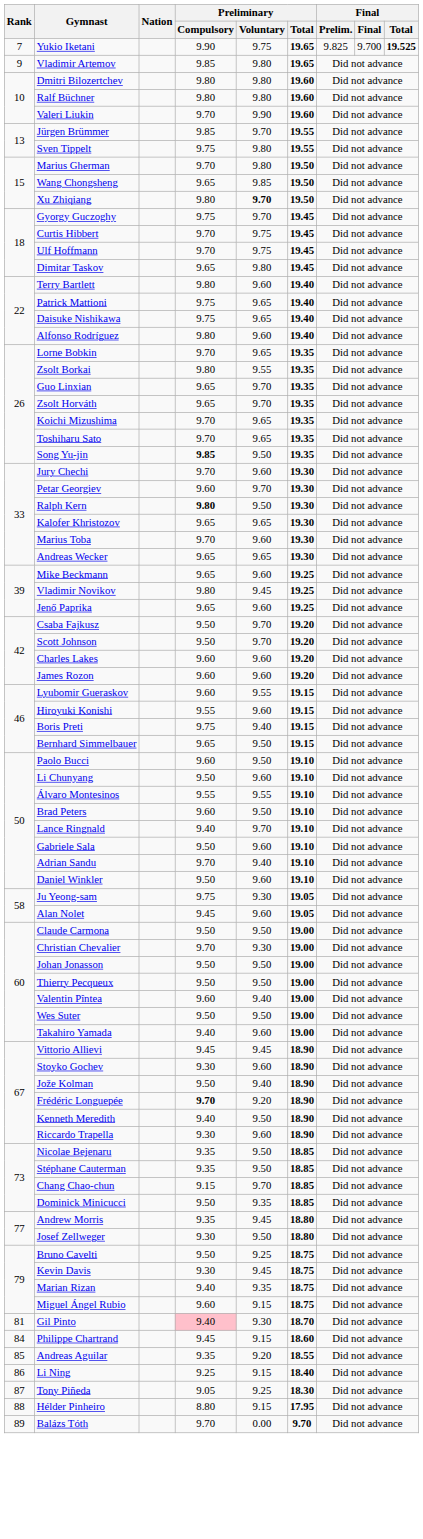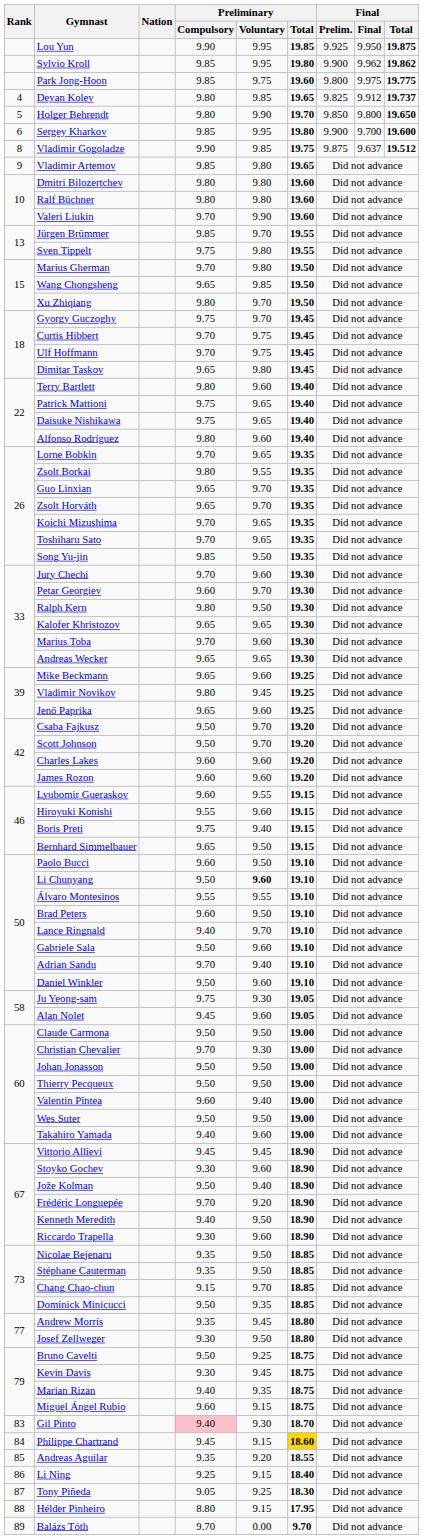 <table class="wikitable sortable" style="text-align:center">
 <tr>
 <th rowspan=2>Rank</th>
 <th rowspan=2>Gymnast</th>
 <th rowspan=2>Nation</th>
 <th colspan=3>Preliminary</th>
 <th colspan=3>Final</th>
 </tr>
 <tr>
 <th>Compulsory</th>
 <th>Voluntary</th>
 <th>Total</th>
 <th> Prelim.</th>
 <th>Final</th>
 <th>Total</th>
 </tr>
 <tr>
-<td>7</td>
-<td align=left data-sort-value=Iketani><a href='#'>Yukio Iketani</a></td>
+<td></td>
+<td align=left data-sort-value=Lou><a href='#'>Lou Yun</a></td>
 <td align=left></td>
 <td>9.90</td>
+<td>9.95</td>
+<td><strong>19.85</strong></td>
+<td>9.925</td>
+<td>9.950</td>
+<td><strong>19.875</strong></td>
+</tr>
+<tr>
+<td></td>
+<td align=left data-sort-value=Kroll><a href='#'>Sylvio Kroll</a></td>
+<td align=left></td>
+<td>9.85</td>
+<td>9.95</td>
+<td><strong>19.80</strong></td>
+<td>9.900</td>
+<td>9.962</td>
+<td><strong>19.862</strong></td>
+</tr>
+<tr>
+<td></td>
+<td align=left data-sort-value=Park><a href='#'>Park Jong-Hoon</a></td>
+<td align=left></td>
+<td>9.85</td>
 <td>9.75</td>
+<td><strong>19.60</strong></td>
+<td>9.800</td>
+<td>9.975</td>
+<td><strong>19.775</strong></td>
+</tr>
+<tr>
+<td>4</td>
+<td align=left data-sort-value=Kolev><a href='#'>Deyan Kolev</a></td>
+<td align=left></td>
+<td>9.80</td>
+<td>9.85</td>
 <td><strong>19.65</strong></td>
 <td>9.825</td>
+<td>9.912</td>
+<td><strong>19.737</strong></td>
+</tr>
+<tr>
+<td>5</td>
+<td align=left data-sort-value=Behrendt><a href='#'>Holger Behrendt</a></td>
+<td align=left></td>
+<td>9.80</td>
+<td>9.90</td>
+<td><strong>19.70</strong></td>
+<td>9.850</td>
+<td>9.800</td>
+<td><strong>19.650</strong></td>
+</tr>
+<tr>
+<td>6</td>
+<td align=left data-sort-value=Kharkov><a href='#'>Sergey Kharkov</a></td>
+<td align=left></td>
+<td>9.85</td>
+<td>9.95</td>
+<td><strong>19.80</strong></td>
+<td>9.900</td>
 <td>9.700</td>
-<td><strong>19.525</strong></td>
+<td><strong>19.600</strong></td>
+</tr>
+<tr>
+<td>8</td>
+<td align=left data-sort-value=Gogoladze><a href='#'>Vladimir Gogoladze</a></td>
+<td align=left></td>
+<td>9.90</td>
+<td>9.85</td>
+<td><strong>19.75</strong></td>
+<td>9.875</td>
+<td>9.637</td>
+<td><strong>19.512</strong></td>
 </tr>
 <tr>
 <td>9</td>
 <td align=left data-sort-value=Artemov><a href='#'>Vladimir Artemov</a></td>
 <td align=left></td>
 <td>9.85</td>
 <td>9.80</td>
 <td><strong>19.65</strong></td>
 <td colspan=3 data-sort-value=0.00>Did not advance</td>
 </tr>
 <tr>
 <td rowspan=3>10</td>
 <td align=left data-sort-value=Bilozertchev><a href='#'>Dmitri Bilozertchev</a></td>
 <td align=left></td>
 <td>9.80</td>
 <td>9.80</td>
 <td><strong>19.60</strong></td>
 <td colspan=3 data-sort-value=0.00>Did not advance</td>
 </tr>
 <tr>
 <td align=left data-sort-value=Büchner><a href='#'>Ralf Büchner</a></td>
 <td align=left></td>
 <td>9.80</td>
 <td>9.80</td>
 <td><strong>19.60</strong></td>
 <td colspan=3 data-sort-value=0.00>Did not advance</td>
 </tr>
 <tr>
 <td align=left data-sort-value=Liukin><a href='#'>Valeri Liukin</a></td>
 <td align=left></td>
 <td>9.70</td>
 <td>9.90</td>
 <td><strong>19.60</strong></td>
 <td colspan=3 data-sort-value=0.00>Did not advance</td>
 </tr>
 <tr>
 <td rowspan=2>13</td>
 <td align=left data-sort-value=Brümmer><a href='#'>Jürgen Brümmer</a></td>
 <td align=left></td>
 <td>9.85</td>
 <td>9.70</td>
 <td><strong>19.55</strong></td>
 <td colspan=3 data-sort-value=0.00>Did not advance</td>
 </tr>
 <tr>
 <td align=left data-sort-value=Tippelt><a href='#'>Sven Tippelt</a></td>
 <td align=left></td>
 <td>9.75</td>
 <td>9.80</td>
 <td><strong>19.55</strong></td>
 <td colspan=3 data-sort-value=0.00>Did not advance</td>
 </tr>
 <tr>
 <td rowspan=3>15</td>
 <td align=left data-sort-value=Gherman><a href='#'>Marius Gherman</a></td>
 <td align=left></td>
 <td>9.70</td>
 <td>9.80</td>
 <td><strong>19.50</strong></td>
 <td colspan=3 data-sort-value=0.00>Did not advance</td>
 </tr>
 <tr>
 <td align=left data-sort-value=Wang><a href='#'>Wang Chongsheng</a></td>
 <td align=left></td>
 <td>9.65</td>
 <td>9.85</td>
 <td><strong>19.50</strong></td>
 <td colspan=3 data-sort-value=0.00>Did not advance</td>
 </tr>
 <tr>
 <td align=left data-sort-value=Xu><a href='#'>Xu Zhiqiang</a></td>
 <td align=left></td>
 <td>9.80</td>
-<td><strong>9.70</strong></td>
+<td>9.70</td>
 <td><strong>19.50</strong></td>
 <td colspan=3 data-sort-value=0.00>Did not advance</td>
 </tr>
 <tr>
 <td rowspan=4>18</td>
 <td align=left data-sort-value=Guczoghy><a href='#'>Gyorgy Guczoghy</a></td>
 <td align=left></td>
 <td>9.75</td>
 <td>9.70</td>
 <td><strong>19.45</strong></td>
 <td colspan=3 data-sort-value=0.00>Did not advance</td>
 </tr>
 <tr>
 <td align=left data-sort-value=Hibbert><a href='#'>Curtis Hibbert</a></td>
 <td align=left></td>
 <td>9.70</td>
 <td>9.75</td>
 <td><strong>19.45</strong></td>
 <td colspan=3 data-sort-value=0.00>Did not advance</td>
 </tr>
 <tr>
 <td align=left data-sort-value=Hoffmann><a href='#'>Ulf Hoffmann</a></td>
 <td align=left></td>
 <td>9.70</td>
 <td>9.75</td>
 <td><strong>19.45</strong></td>
 <td colspan=3 data-sort-value=0.00>Did not advance</td>
 </tr>
 <tr>
 <td align=left data-sort-value=Taskov><a href='#'>Dimitar Taskov</a></td>
 <td align=left></td>
 <td>9.65</td>
 <td>9.80</td>
 <td><strong>19.45</strong></td>
 <td colspan=3 data-sort-value=0.00>Did not advance</td>
 </tr>
 <tr>
 <td rowspan=4>22</td>
 <td align=left data-sort-value=Bartlett><a href='#'>Terry Bartlett</a></td>
 <td align=left></td>
 <td>9.80</td>
 <td>9.60</td>
 <td><strong>19.40</strong></td>
 <td colspan=3 data-sort-value=0.00>Did not advance</td>
 </tr>
 <tr>
 <td align=left data-sort-value=Mattioni><a href='#'>Patrick Mattioni</a></td>
 <td align=left></td>
 <td>9.75</td>
 <td>9.65</td>
 <td><strong>19.40</strong></td>
 <td colspan=3 data-sort-value=0.00>Did not advance</td>
 </tr>
 <tr>
 <td align=left data-sort-value=Nishikawa><a href='#'>Daisuke Nishikawa</a></td>
 <td align=left></td>
 <td>9.75</td>
 <td>9.65</td>
 <td><strong>19.40</strong></td>
 <td colspan=3 data-sort-value=0.00>Did not advance</td>
 </tr>
 <tr>
 <td align=left data-sort-value=Rodríguez><a href='#'>Alfonso Rodríguez</a></td>
 <td align=left></td>
 <td>9.80</td>
 <td>9.60</td>
 <td><strong>19.40</strong></td>
 <td colspan=3 data-sort-value=0.00>Did not advance</td>
 </tr>
 <tr>
 <td rowspan=7>26</td>
 <td align=left data-sort-value=Bobkin><a href='#'>Lorne Bobkin</a></td>
 <td align=left></td>
 <td>9.70</td>
 <td>9.65</td>
 <td><strong>19.35</strong></td>
 <td colspan=3 data-sort-value=0.00>Did not advance</td>
 </tr>
 <tr>
 <td align=left data-sort-value=Borkai><a href='#'>Zsolt Borkai</a></td>
 <td align=left></td>
 <td>9.80</td>
 <td>9.55</td>
 <td><strong>19.35</strong></td>
 <td colspan=3 data-sort-value=0.00>Did not advance</td>
 </tr>
 <tr>
 <td align=left data-sort-value=Guo><a href='#'>Guo Linxian</a></td>
 <td align=left></td>
 <td>9.65</td>
 <td>9.70</td>
 <td><strong>19.35</strong></td>
 <td colspan=3 data-sort-value=0.00>Did not advance</td>
 </tr>
 <tr>
 <td align=left data-sort-value=Horváth><a href='#'>Zsolt Horváth</a></td>
 <td align=left></td>
 <td>9.65</td>
 <td>9.70</td>
 <td><strong>19.35</strong></td>
 <td colspan=3 data-sort-value=0.00>Did not advance</td>
 </tr>
 <tr>
 <td align=left data-sort-value=Mizushima><a href='#'>Koichi Mizushima</a></td>
 <td align=left></td>
 <td>9.70</td>
 <td>9.65</td>
 <td><strong>19.35</strong></td>
 <td colspan=3 data-sort-value=0.00>Did not advance</td>
 </tr>
 <tr>
 <td align=left data-sort-value=Sato><a href='#'>Toshiharu Sato</a></td>
 <td align=left></td>
 <td>9.70</td>
 <td>9.65</td>
 <td><strong>19.35</strong></td>
 <td colspan=3 data-sort-value=0.00>Did not advance</td>
 </tr>
 <tr>
 <td align=left data-sort-value=Song><a href='#'>Song Yu-jin</a></td>
 <td align=left></td>
-<td><strong>9.85</strong></td>
+<td>9.85</td>
 <td>9.50</td>
 <td><strong>19.35</strong></td>
 <td colspan=3 data-sort-value=0.00>Did not advance</td>
 </tr>
 <tr>
 <td rowspan=6>33</td>
 <td align=left data-sort-value=Chechi><a href='#'>Jury Chechi</a></td>
 <td align=left></td>
 <td>9.70</td>
 <td>9.60</td>
 <td><strong>19.30</strong></td>
 <td colspan=3 data-sort-value=0.00>Did not advance</td>
 </tr>
 <tr>
 <td align=left data-sort-value=Georgiev><a href='#'>Petar Georgiev</a></td>
 <td align=left></td>
 <td>9.60</td>
 <td>9.70</td>
 <td><strong>19.30</strong></td>
 <td colspan=3 data-sort-value=0.00>Did not advance</td>
 </tr>
 <tr>
 <td align=left data-sort-value=Kern><a href='#'>Ralph Kern</a></td>
 <td align=left></td>
-<td><strong>9.80</strong></td>
+<td>9.80</td>
 <td>9.50</td>
 <td><strong>19.30</strong></td>
 <td colspan=3 data-sort-value=0.00>Did not advance</td>
 </tr>
 <tr>
 <td align=left data-sort-value=Khristozov><a href='#'>Kalofer Khristozov</a></td>
 <td align=left></td>
 <td>9.65</td>
 <td>9.65</td>
 <td><strong>19.30</strong></td>
 <td colspan=3 data-sort-value=0.00>Did not advance</td>
 </tr>
 <tr>
 <td align=left data-sort-value=Toba><a href='#'>Marius Toba</a></td>
 <td align=left></td>
 <td>9.70</td>
 <td>9.60</td>
 <td><strong>19.30</strong></td>
 <td colspan=3 data-sort-value=0.00>Did not advance</td>
 </tr>
 <tr>
 <td align=left data-sort-value=Wecker><a href='#'>Andreas Wecker</a></td>
 <td align=left></td>
 <td>9.65</td>
 <td>9.65</td>
 <td><strong>19.30</strong></td>
 <td colspan=3 data-sort-value=0.00>Did not advance</td>
 </tr>
 <tr>
 <td rowspan=3>39</td>
 <td align=left data-sort-value=Beckmann><a href='#'>Mike Beckmann</a></td>
 <td align=left></td>
 <td>9.65</td>
 <td>9.60</td>
 <td><strong>19.25</strong></td>
 <td colspan=3 data-sort-value=0.00>Did not advance</td>
 </tr>
 <tr>
 <td align=left data-sort-value=Novikov><a href='#'>Vladimir Novikov</a></td>
 <td align=left></td>
 <td>9.80</td>
 <td>9.45</td>
 <td><strong>19.25</strong></td>
 <td colspan=3 data-sort-value=0.00>Did not advance</td>
 </tr>
 <tr>
 <td align=left data-sort-value=Paprika><a href='#'>Jenő Paprika</a></td>
 <td align=left></td>
 <td>9.65</td>
 <td>9.60</td>
 <td><strong>19.25</strong></td>
 <td colspan=3 data-sort-value=0.00>Did not advance</td>
 </tr>
 <tr>
 <td rowspan=4>42</td>
 <td align=left data-sort-value=Fajkusz><a href='#'>Csaba Fajkusz</a></td>
 <td align=left></td>
 <td>9.50</td>
 <td>9.70</td>
 <td><strong>19.20</strong></td>
 <td colspan=3 data-sort-value=0.00>Did not advance</td>
 </tr>
 <tr>
 <td align=left data-sort-value=Johnson><a href='#'>Scott Johnson</a></td>
 <td align=left></td>
 <td>9.50</td>
 <td>9.70</td>
 <td><strong>19.20</strong></td>
 <td colspan=3 data-sort-value=0.00>Did not advance</td>
 </tr>
 <tr>
 <td align=left data-sort-value=Lakes><a href='#'>Charles Lakes</a></td>
 <td align=left></td>
 <td>9.60</td>
 <td>9.60</td>
 <td><strong>19.20</strong></td>
 <td colspan=3 data-sort-value=0.00>Did not advance</td>
 </tr>
 <tr>
 <td align=left data-sort-value=Rozon><a href='#'>James Rozon</a></td>
 <td align=left></td>
 <td>9.60</td>
 <td>9.60</td>
 <td><strong>19.20</strong></td>
 <td colspan=3 data-sort-value=0.00>Did not advance</td>
 </tr>
 <tr>
 <td rowspan=4>46</td>
 <td align=left data-sort-value=Gueraskov><a href='#'>Lyubomir Gueraskov</a></td>
 <td align=left></td>
 <td>9.60</td>
 <td>9.55</td>
 <td><strong>19.15</strong></td>
 <td colspan=3 data-sort-value=0.00>Did not advance</td>
 </tr>
 <tr>
 <td align=left data-sort-value=Konishi><a href='#'>Hiroyuki Konishi</a></td>
 <td align=left></td>
 <td>9.55</td>
 <td>9.60</td>
 <td><strong>19.15</strong></td>
 <td colspan=3 data-sort-value=0.00>Did not advance</td>
 </tr>
 <tr>
 <td align=left data-sort-value=Preti><a href='#'>Boris Preti</a></td>
 <td align=left></td>
 <td>9.75</td>
 <td>9.40</td>
 <td><strong>19.15</strong></td>
 <td colspan=3 data-sort-value=0.00>Did not advance</td>
 </tr>
 <tr>
 <td align=left data-sort-value=Simmelbauer><a href='#'>Bernhard Simmelbauer</a></td>
 <td align=left></td>
 <td>9.65</td>
 <td>9.50</td>
 <td><strong>19.15</strong></td>
 <td colspan=3 data-sort-value=0.00>Did not advance</td>
 </tr>
 <tr>
 <td rowspan=8>50</td>
 <td align=left data-sort-value=Bucci><a href='#'>Paolo Bucci</a></td>
 <td align=left></td>
 <td>9.60</td>
 <td>9.50</td>
 <td><strong>19.10</strong></td>
 <td colspan=3 data-sort-value=0.00>Did not advance</td>
 </tr>
 <tr>
 <td align=left data-sort-value=Li><a href='#'>Li Chunyang</a></td>
 <td align=left></td>
 <td>9.50</td>
-<td>9.60</td>
+<td><strong>9.60</strong></td>
 <td><strong>19.10</strong></td>
 <td colspan=3 data-sort-value=0.00>Did not advance</td>
 </tr>
 <tr>
 <td align=left data-sort-value=Montesinos><a href='#'>Álvaro Montesinos</a></td>
 <td align=left></td>
 <td>9.55</td>
 <td>9.55</td>
 <td><strong>19.10</strong></td>
 <td colspan=3 data-sort-value=0.00>Did not advance</td>
 </tr>
 <tr>
 <td align=left data-sort-value=Peters><a href='#'>Brad Peters</a></td>
 <td align=left></td>
 <td>9.60</td>
 <td>9.50</td>
 <td><strong>19.10</strong></td>
 <td colspan=3 data-sort-value=0.00>Did not advance</td>
 </tr>
 <tr>
 <td align=left data-sort-value=Ringnald><a href='#'>Lance Ringnald</a></td>
 <td align=left></td>
 <td>9.40</td>
 <td>9.70</td>
 <td><strong>19.10</strong></td>
 <td colspan=3 data-sort-value=0.00>Did not advance</td>
 </tr>
 <tr>
 <td align=left data-sort-value=Sala><a href='#'>Gabriele Sala</a></td>
 <td align=left></td>
 <td>9.50</td>
 <td>9.60</td>
 <td><strong>19.10</strong></td>
 <td colspan=3 data-sort-value=0.00>Did not advance</td>
 </tr>
 <tr>
 <td align=left data-sort-value=Sandu><a href='#'>Adrian Sandu</a></td>
 <td align=left></td>
 <td>9.70</td>
 <td>9.40</td>
 <td><strong>19.10</strong></td>
 <td colspan=3 data-sort-value=0.00>Did not advance</td>
 </tr>
 <tr>
 <td align=left data-sort-value=Winkler><a href='#'>Daniel Winkler</a></td>
 <td align=left></td>
 <td>9.50</td>
 <td>9.60</td>
 <td><strong>19.10</strong></td>
 <td colspan=3 data-sort-value=0.00>Did not advance</td>
 </tr>
 <tr>
 <td rowspan=2>58</td>
 <td align=left data-sort-value=Ju><a href='#'>Ju Yeong-sam</a></td>
 <td align=left></td>
 <td>9.75</td>
 <td>9.30</td>
 <td><strong>19.05</strong></td>
 <td colspan=3 data-sort-value=0.00>Did not advance</td>
 </tr>
 <tr>
 <td align=left data-sort-value=Nolet><a href='#'>Alan Nolet</a></td>
 <td align=left></td>
 <td>9.45</td>
 <td>9.60</td>
 <td><strong>19.05</strong></td>
 <td colspan=3 data-sort-value=0.00>Did not advance</td>
 </tr>
 <tr>
 <td rowspan=7>60</td>
 <td align=left data-sort-value=Carmona><a href='#'>Claude Carmona</a></td>
 <td align=left></td>
 <td>9.50</td>
 <td>9.50</td>
 <td><strong>19.00</strong></td>
 <td colspan=3 data-sort-value=0.00>Did not advance</td>
 </tr>
 <tr>
 <td align=left data-sort-value=Chevalier><a href='#'>Christian Chevalier</a></td>
 <td align=left></td>
 <td>9.70</td>
 <td>9.30</td>
 <td><strong>19.00</strong></td>
 <td colspan=3 data-sort-value=0.00>Did not advance</td>
 </tr>
 <tr>
 <td align=left data-sort-value=Jonasson><a href='#'>Johan Jonasson</a></td>
 <td align=left></td>
 <td>9.50</td>
 <td>9.50</td>
 <td><strong>19.00</strong></td>
 <td colspan=3 data-sort-value=0.00>Did not advance</td>
 </tr>
 <tr>
 <td align=left data-sort-value=Pecqueux><a href='#'>Thierry Pecqueux</a></td>
 <td align=left></td>
 <td>9.50</td>
 <td>9.50</td>
 <td><strong>19.00</strong></td>
 <td colspan=3 data-sort-value=0.00>Did not advance</td>
 </tr>
 <tr>
 <td align=left data-sort-value=Pîntea><a href='#'>Valentin Pîntea</a></td>
 <td align=left></td>
 <td>9.60</td>
 <td>9.40</td>
 <td><strong>19.00</strong></td>
 <td colspan=3 data-sort-value=0.00>Did not advance</td>
 </tr>
 <tr>
 <td align=left data-sort-value=Suter><a href='#'>Wes Suter</a></td>
 <td align=left></td>
 <td>9.50</td>
 <td>9.50</td>
 <td><strong>19.00</strong></td>
 <td colspan=3 data-sort-value=0.00>Did not advance</td>
 </tr>
 <tr>
 <td align=left data-sort-value=Yamada><a href='#'>Takahiro Yamada</a></td>
 <td align=left></td>
 <td>9.40</td>
 <td>9.60</td>
 <td><strong>19.00</strong></td>
 <td colspan=3 data-sort-value=0.00>Did not advance</td>
 </tr>
 <tr>
 <td rowspan=6>67</td>
 <td align=left data-sort-value=Allievi><a href='#'>Vittorio Allievi</a></td>
 <td align=left></td>
 <td>9.45</td>
 <td>9.45</td>
 <td><strong>18.90</strong></td>
 <td colspan=3 data-sort-value=0.00>Did not advance</td>
 </tr>
 <tr>
 <td align=left data-sort-value=Gochev><a href='#'>Stoyko Gochev</a></td>
 <td align=left></td>
 <td>9.30</td>
 <td>9.60</td>
 <td><strong>18.90</strong></td>
 <td colspan=3 data-sort-value=0.00>Did not advance</td>
 </tr>
 <tr>
 <td align=left data-sort-value=Kolman><a href='#'>Jože Kolman</a></td>
 <td align=left></td>
 <td>9.50</td>
 <td>9.40</td>
 <td><strong>18.90</strong></td>
 <td colspan=3 data-sort-value=0.00>Did not advance</td>
 </tr>
 <tr>
 <td align=left data-sort-value=Longuepée><a href='#'>Frédéric Longuepée</a></td>
 <td align=left></td>
-<td><strong>9.70</strong></td>
+<td>9.70</td>
 <td>9.20</td>
 <td><strong>18.90</strong></td>
 <td colspan=3 data-sort-value=0.00>Did not advance</td>
 </tr>
 <tr>
 <td align=left data-sort-value=Meredith><a href='#'>Kenneth Meredith</a></td>
 <td align=left></td>
 <td>9.40</td>
 <td>9.50</td>
 <td><strong>18.90</strong></td>
 <td colspan=3 data-sort-value=0.00>Did not advance</td>
 </tr>
 <tr>
 <td align=left data-sort-value=Trapella><a href='#'>Riccardo Trapella</a></td>
 <td align=left></td>
 <td>9.30</td>
 <td>9.60</td>
 <td><strong>18.90</strong></td>
 <td colspan=3 data-sort-value=0.00>Did not advance</td>
 </tr>
 <tr>
 <td rowspan=4>73</td>
 <td align=left data-sort-value=Bejenaru><a href='#'>Nicolae Bejenaru</a></td>
 <td align=left></td>
 <td>9.35</td>
 <td>9.50</td>
 <td><strong>18.85</strong></td>
 <td colspan=3 data-sort-value=0.00>Did not advance</td>
 </tr>
 <tr>
 <td align=left data-sort-value=Cauterman><a href='#'>Stéphane Cauterman</a></td>
 <td align=left></td>
 <td>9.35</td>
 <td>9.50</td>
 <td><strong>18.85</strong></td>
 <td colspan=3 data-sort-value=0.00>Did not advance</td>
 </tr>
 <tr>
 <td align=left data-sort-value=Chang><a href='#'>Chang Chao-chun</a></td>
 <td align=left></td>
 <td>9.15</td>
 <td>9.70</td>
 <td><strong>18.85</strong></td>
 <td colspan=3 data-sort-value=0.00>Did not advance</td>
 </tr>
 <tr>
 <td align=left data-sort-value=Minicucci Jr.><a href='#'>Dominick Minicucci</a></td>
 <td align=left></td>
 <td>9.50</td>
 <td>9.35</td>
 <td><strong>18.85</strong></td>
 <td colspan=3 data-sort-value=0.00>Did not advance</td>
 </tr>
 <tr>
 <td rowspan=2>77</td>
 <td align=left data-sort-value=Morris><a href='#'>Andrew Morris</a></td>
 <td align=left></td>
 <td>9.35</td>
 <td>9.45</td>
 <td><strong>18.80</strong></td>
 <td colspan=3 data-sort-value=0.00>Did not advance</td>
 </tr>
 <tr>
 <td align=left data-sort-value=Zellweger><a href='#'>Josef Zellweger</a></td>
 <td align=left></td>
 <td>9.30</td>
 <td>9.50</td>
 <td><strong>18.80</strong></td>
 <td colspan=3 data-sort-value=0.00>Did not advance</td>
 </tr>
 <tr>
 <td rowspan=4>79</td>
 <td align=left data-sort-value=Cavelti><a href='#'>Bruno Cavelti</a></td>
 <td align=left></td>
 <td>9.50</td>
 <td>9.25</td>
 <td><strong>18.75</strong></td>
 <td colspan=3 data-sort-value=0.00>Did not advance</td>
 </tr>
 <tr>
 <td align=left data-sort-value=Davis><a href='#'>Kevin Davis</a></td>
 <td align=left></td>
 <td>9.30</td>
 <td>9.45</td>
 <td><strong>18.75</strong></td>
 <td colspan=3 data-sort-value=0.00>Did not advance</td>
 </tr>
 <tr>
 <td align=left data-sort-value=Rizan><a href='#'>Marian Rizan</a></td>
 <td align=left></td>
 <td>9.40</td>
 <td>9.35</td>
 <td><strong>18.75</strong></td>
 <td colspan=3 data-sort-value=0.00>Did not advance</td>
 </tr>
 <tr>
 <td align=left data-sort-value=Rubio><a href='#'>Miguel Ángel Rubio</a></td>
 <td align=left></td>
 <td>9.60</td>
 <td>9.15</td>
 <td><strong>18.75</strong></td>
 <td colspan=3 data-sort-value=0.00>Did not advance</td>
 </tr>
 <tr>
-<td>81</td>
+<td>83</td>
 <td align=left data-sort-value=Pinto><a href='#'>Gil Pinto</a></td>
 <td align=left></td>
 <td style="background: pink;">9.40</td>
 <td>9.30</td>
 <td><strong>18.70</strong></td>
 <td colspan=3 data-sort-value=0.00>Did not advance</td>
 </tr>
 <tr>
 <td>84</td>
 <td align=left data-sort-value=Chartrand><a href='#'>Philippe Chartrand</a></td>
 <td align=left></td>
 <td>9.45</td>
 <td>9.15</td>
-<td><strong>18.60</strong></td>
+<td style="background: gold;"><strong>18.60</strong></td>
 <td colspan=3 data-sort-value=0.00>Did not advance</td>
 </tr>
 <tr>
 <td>85</td>
 <td align=left data-sort-value=Aguilar><a href='#'>Andreas Aguilar</a></td>
 <td align=left></td>
 <td>9.35</td>
 <td>9.20</td>
 <td><strong>18.55</strong></td>
 <td colspan=3 data-sort-value=0.00>Did not advance</td>
 </tr>
 <tr>
 <td>86</td>
 <td align=left data-sort-value=Li><a href='#'>Li Ning</a></td>
 <td align=left></td>
 <td>9.25</td>
 <td>9.15</td>
 <td><strong>18.40</strong></td>
 <td colspan=3 data-sort-value=0.00>Did not advance</td>
 </tr>
 <tr>
 <td>87</td>
 <td align=left data-sort-value=Piñeda><a href='#'>Tony Piñeda</a></td>
 <td align=left></td>
 <td>9.05</td>
 <td>9.25</td>
 <td><strong>18.30</strong></td>
 <td colspan=3 data-sort-value=0.00>Did not advance</td>
 </tr>
 <tr>
 <td>88</td>
 <td align=left data-sort-value=Pinheiro><a href='#'>Hélder Pinheiro</a></td>
 <td align=left></td>
 <td>8.80</td>
 <td>9.15</td>
 <td><strong>17.95</strong></td>
 <td colspan=3 data-sort-value=0.00>Did not advance</td>
 </tr>
 <tr>
 <td>89</td>
 <td align=left data-sort-value=Tóth><a href='#'>Balázs Tóth</a></td>
 <td align=left></td>
 <td>9.70</td>
 <td>0.00</td>
 <td><strong>9.70</strong></td>
 <td colspan=3 data-sort-value=0.00>Did not advance</td>
 </tr>
 </table>
